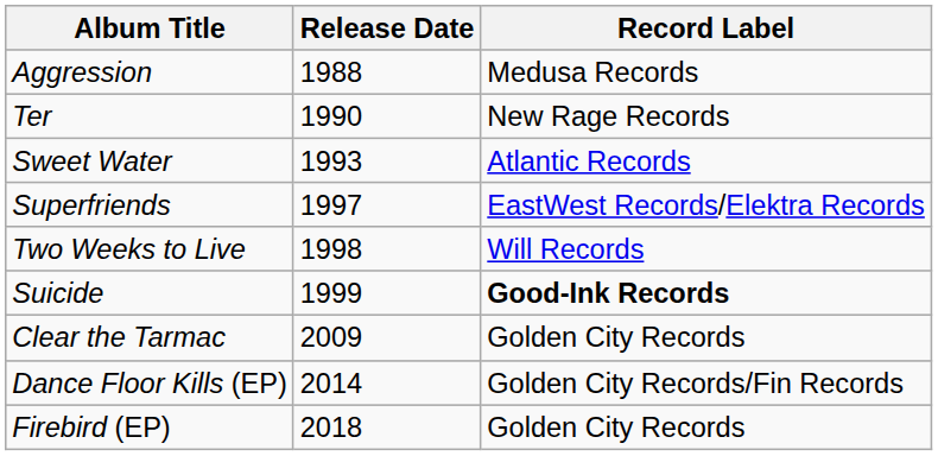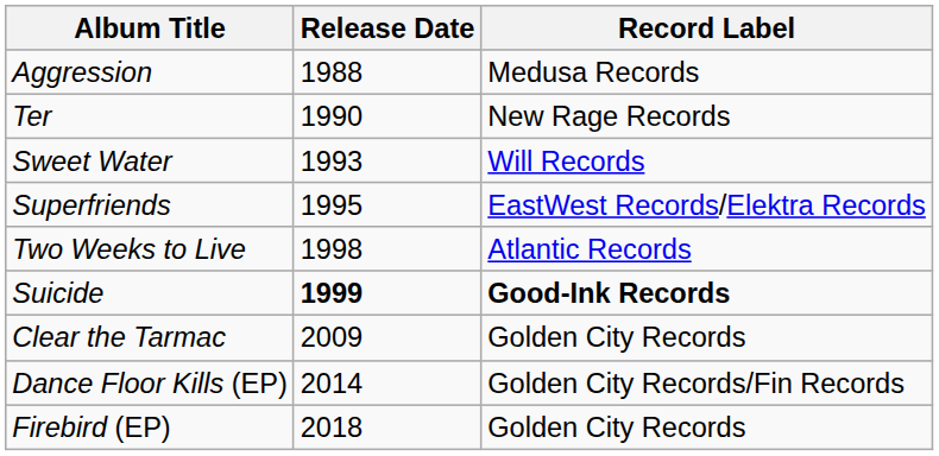 <table class="wikitable" style="font-size:95%;">
 <tr>
 <th>Album Title</th>
 <th>Release Date</th>
 <th>Record Label</th>
 </tr>
 <tr>
 <td><em>Aggression</em></td>
 <td>1988</td>
 <td>Medusa Records</td>
 </tr>
 <tr>
 <td><em>Ter</em></td>
 <td>1990</td>
 <td>New Rage Records</td>
 </tr>
 <tr>
 <td><em>Sweet Water</em></td>
 <td>1993</td>
-<td><a href='#'>Atlantic Records</a></td>
+<td><a href='#'>Will Records</a></td>
 </tr>
 <tr>
 <td><em>Superfriends</em></td>
-<td>1997</td>
+<td>1995</td>
 <td><a href='#'>EastWest Records</a>/<a href='#'>Elektra Records</a></td>
 </tr>
 <tr>
 <td><em>Two Weeks to Live</em></td>
 <td>1998</td>
-<td><a href='#'>Will Records</a></td>
+<td><a href='#'>Atlantic Records</a></td>
 </tr>
 <tr>
 <td><em>Suicide</em></td>
-<td>1999</td>
+<td><strong>1999</strong></td>
 <td><strong>Good-Ink Records</strong></td>
 </tr>
 <tr>
 <td><em>Clear the Tarmac</em></td>
 <td>2009</td>
 <td>Golden City Records</td>
 </tr>
 <tr>
 <td><em>Dance Floor Kills</em> (EP)</td>
 <td>2014</td>
 <td>Golden City Records/Fin Records</td>
 </tr>
 <tr>
 <td><em>Firebird</em> (EP)</td>
 <td>2018</td>
 <td>Golden City Records</td>
 </tr>
 </table>
